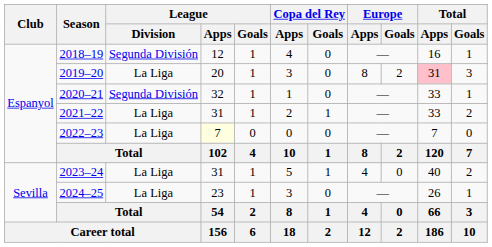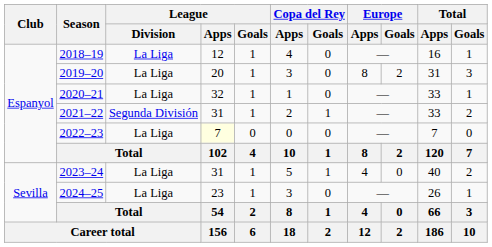 <table class="wikitable" style="text-align:center">
 <tr>
 <th rowspan="2">Club</th>
 <th rowspan="2">Season</th>
 <th colspan="3">League</th>
 <th colspan="2"><a href='#'>Copa del Rey</a></th>
 <th colspan="2"><a href='#'>Europe</a></th>
 <th colspan="2">Total</th>
 </tr>
 <tr>
 <th>Division</th>
 <th>Apps</th>
 <th>Goals</th>
 <th>Apps</th>
 <th>Goals</th>
 <th>Apps</th>
 <th>Goals</th>
 <th>Apps</th>
 <th>Goals</th>
 </tr>
 <tr>
 <td rowspan="6"><a href='#'>Espanyol</a></td>
 <td><a href='#'>2018–19</a></td>
-<td><a href='#'>Segunda División</a></td>
+<td><a href='#'>La Liga</a></td>
 <td>12</td>
 <td>1</td>
 <td>4</td>
 <td>0</td>
 <td colspan="2">—</td>
 <td>16</td>
 <td>1</td>
 </tr>
 <tr>
 <td><a href='#'>2019–20</a></td>
 <td>La Liga</td>
 <td>20</td>
 <td>1</td>
 <td>3</td>
 <td>0</td>
 <td>8</td>
 <td>2</td>
-<td style="background: pink;">31</td>
+<td>31</td>
 <td>3</td>
 </tr>
 <tr>
 <td><a href='#'>2020–21</a></td>
-<td><a href='#'>Segunda División</a></td>
+<td>La Liga</td>
 <td>32</td>
 <td>1</td>
 <td>1</td>
 <td>0</td>
 <td colspan="2">—</td>
 <td>33</td>
 <td>1</td>
 </tr>
 <tr>
 <td><a href='#'>2021–22</a></td>
-<td>La Liga</td>
+<td><a href='#'>Segunda División</a></td>
 <td>31</td>
 <td>1</td>
 <td>2</td>
 <td>1</td>
 <td colspan="2">—</td>
 <td>33</td>
 <td>2</td>
 </tr>
 <tr>
 <td><a href='#'>2022–23</a></td>
 <td>La Liga</td>
 <td style="background: lightyellow;">7</td>
 <td>0</td>
 <td>0</td>
 <td>0</td>
 <td colspan="2">—</td>
 <td>7</td>
 <td>0</td>
 </tr>
 <tr>
 <th colspan="2">Total</th>
 <th>102</th>
 <th>4</th>
 <th>10</th>
 <th>1</th>
 <th>8</th>
 <th>2</th>
 <th>120</th>
 <th>7</th>
 </tr>
 <tr>
 <td rowspan="3"><a href='#'>Sevilla</a></td>
 <td><a href='#'>2023–24</a></td>
 <td>La Liga</td>
 <td>31</td>
 <td>1</td>
 <td>5</td>
 <td>1</td>
 <td>4</td>
 <td>0</td>
 <td>40</td>
 <td>2</td>
 </tr>
 <tr>
 <td><a href='#'>2024–25</a></td>
 <td>La Liga</td>
 <td>23</td>
 <td>1</td>
 <td>3</td>
 <td>0</td>
 <td colspan="2">—</td>
 <td>26</td>
 <td>1</td>
 </tr>
 <tr>
 <th colspan="2">Total</th>
 <th>54</th>
 <th>2</th>
 <th>8</th>
 <th>1</th>
 <th>4</th>
 <th>0</th>
 <th>66</th>
 <th>3</th>
 </tr>
 <tr>
 <th colspan="3">Career total</th>
 <th>156</th>
 <th>6</th>
 <th>18</th>
 <th>2</th>
 <th>12</th>
 <th>2</th>
 <th>186</th>
 <th>10</th>
 </tr>
 </table>
